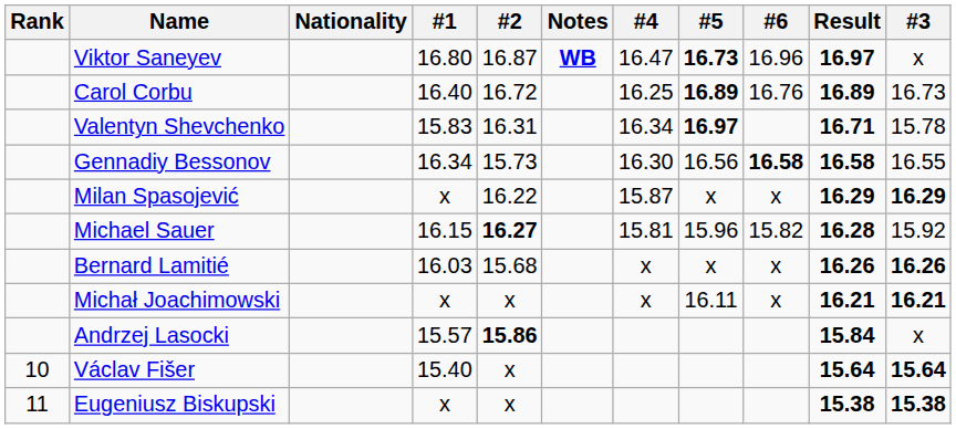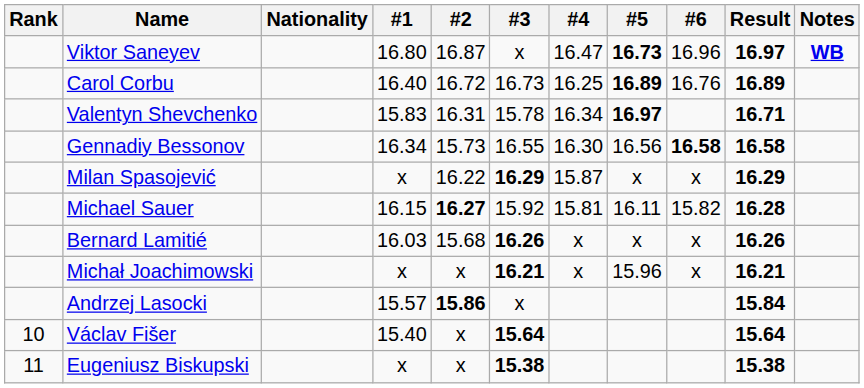 <table class="wikitable sortable" style="text-align:center">
 <tr>
 <th>Rank</th>
 <th>Name</th>
 <th>Nationality</th>
 <th>#1</th>
 <th>#2</th>
-<th>Notes</th>
+<th>#3</th>
 <th>#4</th>
 <th>#5</th>
 <th>#6</th>
 <th>Result</th>
-<th>#3</th>
+<th>Notes</th>
 </tr>
 <tr>
 <td></td>
 <td align="left"><a href='#'>Viktor Saneyev</a></td>
 <td align=left></td>
 <td>16.80</td>
 <td>16.87</td>
-<td><strong><a href='#'>WB</a></strong></td>
+<td>x</td>
 <td>16.47</td>
 <td><strong>16.73</strong></td>
 <td>16.96</td>
 <td><strong>16.97</strong></td>
-<td>x</td>
+<td><strong><a href='#'>WB</a></strong></td>
 </tr>
 <tr>
 <td></td>
 <td align="left"><a href='#'>Carol Corbu</a></td>
 <td align=left></td>
 <td>16.40</td>
 <td>16.72</td>
-<td></td>
+<td>16.73</td>
 <td>16.25</td>
 <td><strong>16.89</strong></td>
 <td>16.76</td>
 <td><strong>16.89</strong></td>
-<td>16.73</td>
+<td></td>
 </tr>
 <tr>
 <td></td>
 <td align="left"><a href='#'>Valentyn Shevchenko</a></td>
 <td align=left></td>
 <td>15.83</td>
 <td>16.31</td>
-<td></td>
+<td>15.78</td>
 <td>16.34</td>
 <td><strong>16.97</strong></td>
 <td></td>
 <td><strong>16.71</strong></td>
-<td>15.78</td>
+<td></td>
 </tr>
 <tr>
 <td></td>
 <td align="left"><a href='#'>Gennadiy Bessonov</a></td>
 <td align=left></td>
 <td>16.34</td>
 <td>15.73</td>
-<td></td>
+<td>16.55</td>
 <td>16.30</td>
 <td>16.56</td>
 <td><strong>16.58</strong></td>
 <td><strong>16.58</strong></td>
-<td>16.55</td>
+<td></td>
 </tr>
 <tr>
 <td></td>
 <td align="left"><a href='#'>Milan Spasojević</a></td>
 <td align=left></td>
 <td>x</td>
 <td>16.22</td>
-<td></td>
+<td><strong>16.29</strong></td>
 <td>15.87</td>
 <td>x</td>
 <td>x</td>
 <td><strong>16.29</strong></td>
-<td><strong>16.29</strong></td>
+<td></td>
 </tr>
 <tr>
 <td></td>
 <td align="left"><a href='#'>Michael Sauer</a></td>
 <td align=left></td>
 <td>16.15</td>
 <td><strong>16.27</strong></td>
-<td></td>
+<td>15.92</td>
 <td>15.81</td>
-<td>15.96</td>
+<td>16.11</td>
 <td>15.82</td>
 <td><strong>16.28</strong></td>
-<td>15.92</td>
+<td></td>
 </tr>
 <tr>
 <td></td>
 <td align="left"><a href='#'>Bernard Lamitié</a></td>
 <td align=left></td>
 <td>16.03</td>
 <td>15.68</td>
-<td></td>
+<td><strong>16.26</strong></td>
 <td>x</td>
 <td>x</td>
 <td>x</td>
 <td><strong>16.26</strong></td>
-<td><strong>16.26</strong></td>
+<td></td>
 </tr>
 <tr>
 <td></td>
 <td align="left"><a href='#'>Michał Joachimowski</a></td>
 <td align=left></td>
 <td>x</td>
 <td>x</td>
-<td></td>
+<td><strong>16.21</strong></td>
 <td>x</td>
-<td>16.11</td>
+<td>15.96</td>
 <td>x</td>
 <td><strong>16.21</strong></td>
-<td><strong>16.21</strong></td>
+<td></td>
 </tr>
 <tr>
 <td></td>
 <td align="left"><a href='#'>Andrzej Lasocki</a></td>
 <td align=left></td>
 <td>15.57</td>
 <td><strong>15.86</strong></td>
-<td></td>
+<td>x</td>
 <td></td>
 <td></td>
 <td></td>
 <td><strong>15.84</strong></td>
-<td>x</td>
+<td></td>
 </tr>
 <tr>
 <td>10</td>
 <td align="left"><a href='#'>Václav Fišer</a></td>
 <td align=left></td>
 <td>15.40</td>
 <td>x</td>
-<td></td>
+<td><strong>15.64</strong></td>
 <td></td>
 <td></td>
 <td></td>
 <td><strong>15.64</strong></td>
-<td><strong>15.64</strong></td>
+<td></td>
 </tr>
 <tr>
 <td>11</td>
 <td align="left"><a href='#'>Eugeniusz Biskupski</a></td>
 <td align=left></td>
 <td>x</td>
 <td>x</td>
-<td></td>
+<td><strong>15.38</strong></td>
 <td></td>
 <td></td>
 <td></td>
 <td><strong>15.38</strong></td>
-<td><strong>15.38</strong></td>
+<td></td>
 </tr>
 </table>
